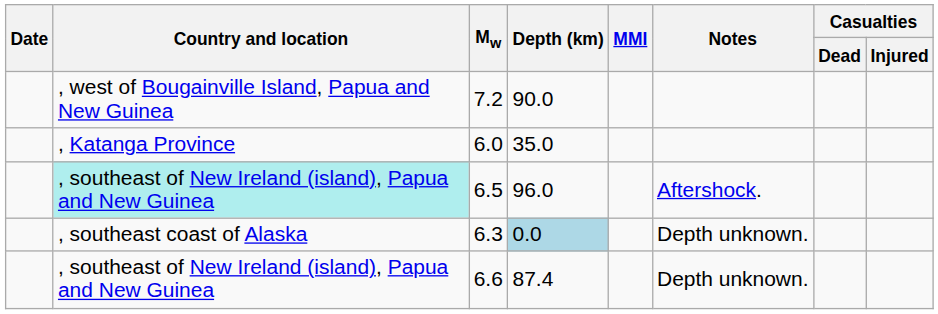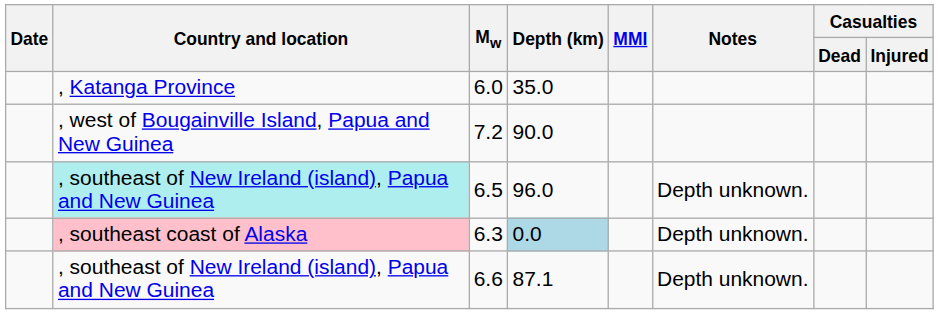 <table class="wikitable sortable sort-under" style="border:1px black; margin-left:1em;">
 <tr>
 <th rowspan="2"><small>Date</small></th>
 <th rowspan="2" style="width: 310px"><small>Country and location</small></th>
 <th rowspan="2"><small>M<sub>w</sub></small></th>
 <th rowspan="2"><small>Depth (km)</small></th>
 <th rowspan="2"><small><a href='#'>MMI</a></small></th>
 <th rowspan="2" class="unsortable"><small>Notes</small></th>
 <th colspan="2"><small>Casualties</small></th>
 </tr>
 <tr>
 <th><small>Dead</small></th>
 <th><small>Injured</small></th>
 </tr>
 <tr>
 <td></td>
-<td>, west of <a href='#'>Bougainville Island</a>, <a href='#'>Papua and New Guinea</a></td>
-<td>7.2</td>
-<td>90.0</td>
+<td>, <a href='#'>Katanga Province</a></td>
+<td>6.0</td>
+<td>35.0</td>
 <td></td>
 <td></td>
 <td></td>
 <td></td>
 </tr>
 <tr>
 <td></td>
-<td>, <a href='#'>Katanga Province</a></td>
-<td>6.0</td>
-<td>35.0</td>
+<td>, west of <a href='#'>Bougainville Island</a>, <a href='#'>Papua and New Guinea</a></td>
+<td>7.2</td>
+<td>90.0</td>
 <td></td>
 <td></td>
 <td></td>
 <td></td>
 </tr>
 <tr>
 <td></td>
 <td style="background: paleturquoise;">, southeast of <a href='#'>New Ireland (island)</a>, <a href='#'>Papua and New Guinea</a></td>
 <td>6.5</td>
 <td>96.0</td>
 <td></td>
-<td><a href='#'>Aftershock</a>.</td>
+<td>Depth unknown.</td>
 <td></td>
 <td></td>
 </tr>
 <tr>
 <td></td>
-<td>, southeast coast of <a href='#'>Alaska</a></td>
+<td style="background: pink;">, southeast coast of <a href='#'>Alaska</a></td>
 <td>6.3</td>
 <td style="background: lightblue;">0.0</td>
 <td></td>
 <td>Depth unknown.</td>
 <td></td>
 <td></td>
 </tr>
 <tr>
 <td></td>
 <td>, southeast of <a href='#'>New Ireland (island)</a>, <a href='#'>Papua and New Guinea</a></td>
 <td>6.6</td>
-<td>87.4</td>
+<td>87.1</td>
 <td></td>
 <td>Depth unknown.</td>
 <td></td>
 <td></td>
 </tr>
 </table>
